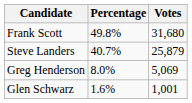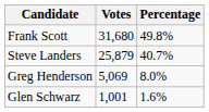 <table class="wikitable">
 <tr>
 <th>Candidate</th>
+<th>Votes</th>
 <th>Percentage</th>
-<th>Votes</th>
 </tr>
 <tr>
 <td>Frank Scott</td>
+<td>31,680</td>
 <td>49.8%</td>
-<td>31,680</td>
 </tr>
 <tr>
 <td>Steve Landers</td>
+<td>25,879</td>
 <td>40.7%</td>
-<td>25,879</td>
 </tr>
 <tr>
 <td>Greg Henderson</td>
+<td>5,069</td>
 <td>8.0%</td>
-<td>5,069</td>
 </tr>
 <tr>
 <td>Glen Schwarz</td>
+<td>1,001</td>
 <td>1.6%</td>
-<td>1,001</td>
 </tr>
 </table>
